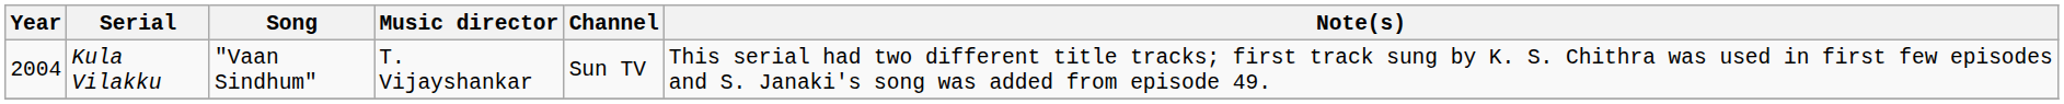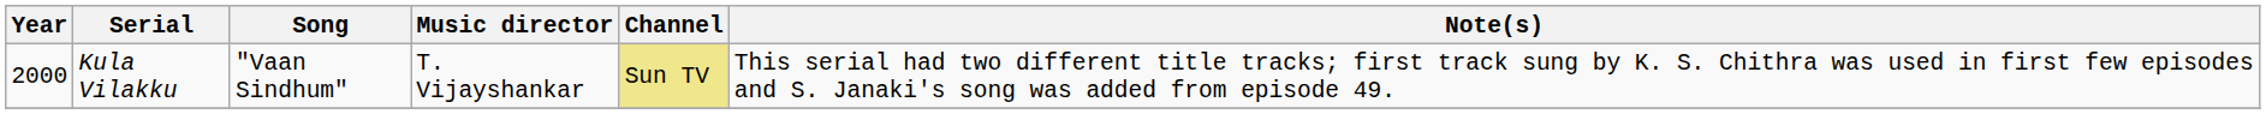 <table class="wikitable sortable">
 <tr>
 <th>Year</th>
 <th>Serial</th>
 <th>Song</th>
 <th>Music director</th>
 <th>Channel</th>
 <th>Note(s)</th>
 </tr>
 <tr>
-<td>2004</td>
+<td>2000</td>
 <td><em>Kula Vilakku</em></td>
 <td>"Vaan Sindhum"</td>
 <td>T. Vijayshankar</td>
-<td>Sun TV</td>
+<td style="background: khaki;">Sun TV</td>
 <td>This serial had two different title tracks; first track sung by K. S. Chithra was used in first few episodes and S. Janaki's song was added from episode 49.</td>
 </tr>
 <tr>
 </tr>
 </table>
